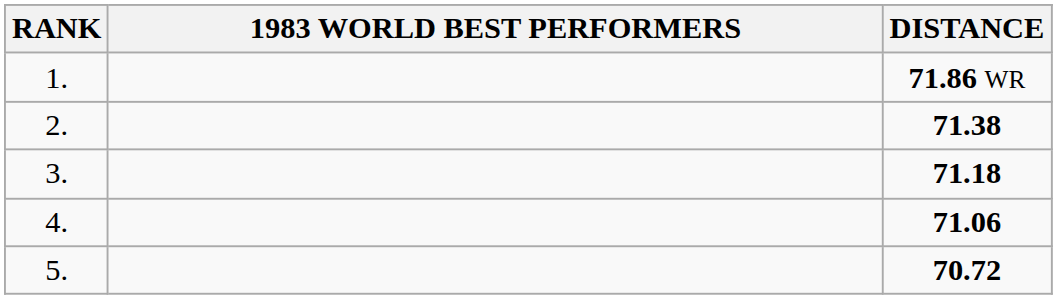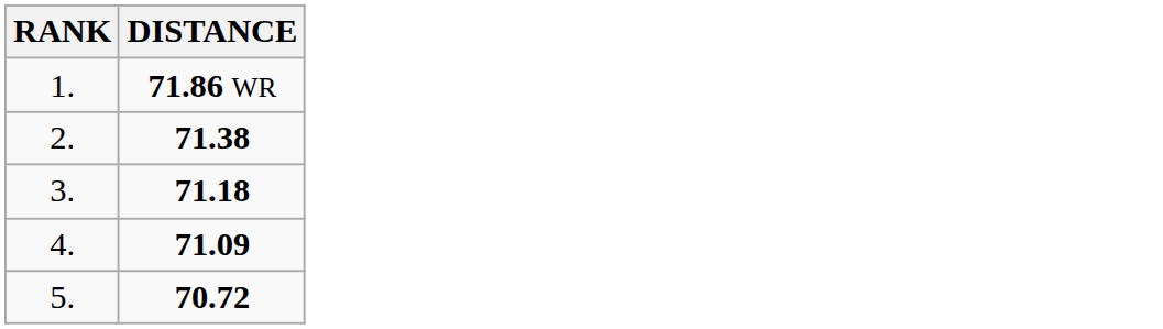 <table class=wikitable>
 <tr>
 <th>RANK</th>
-<th align="center" style="width: 25em">1983 WORLD BEST PERFORMERS</th>
 <th align="center" style="width: 5em">DISTANCE</th>
 </tr>
 <tr>
 <td align="center">1.</td>
-<td></td>
 <td align="center"><strong>71.86</strong> <small>WR</small></td>
 </tr>
 <tr>
 <td align="center">2.</td>
-<td></td>
 <td align="center"><strong>71.38</strong></td>
 </tr>
 <tr>
 <td align="center">3.</td>
-<td></td>
 <td align="center"><strong>71.18</strong></td>
 </tr>
 <tr>
 <td align="center">4.</td>
-<td></td>
-<td align="center"><strong>71.06</strong></td>
+<td align="center"><strong>71.09</strong></td>
 </tr>
 <tr>
 <td align="center">5.</td>
-<td></td>
 <td align="center"><strong>70.72</strong></td>
 </tr>
 </table>
